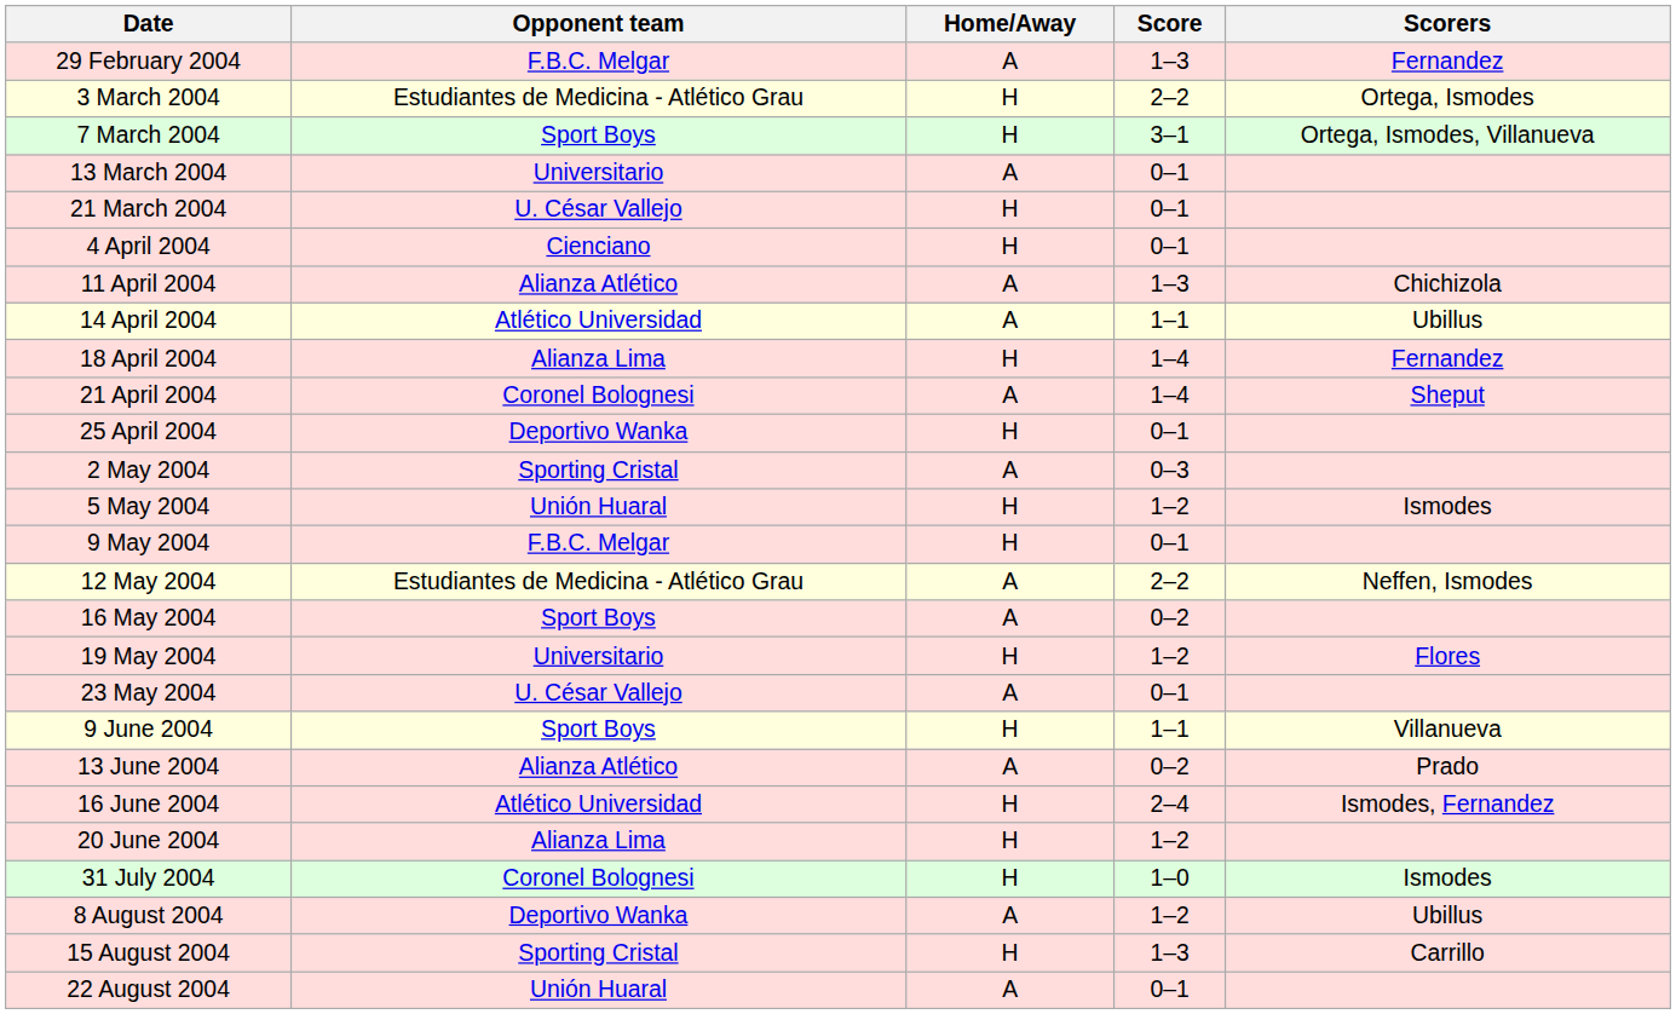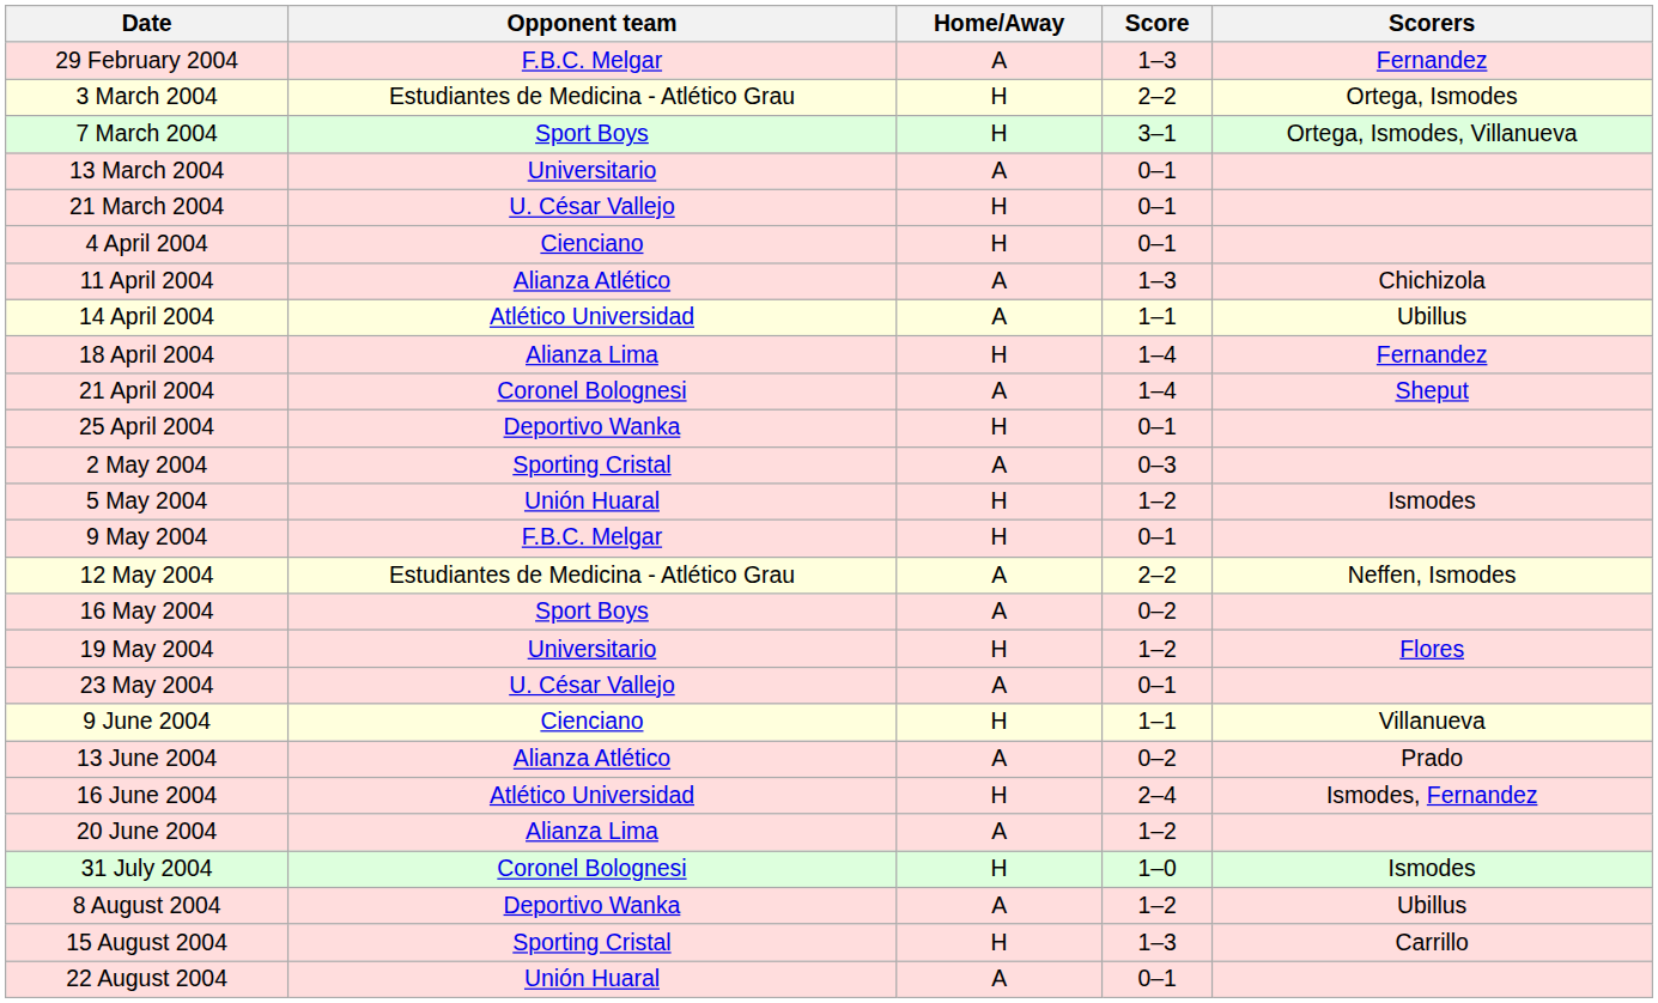 <table class="wikitable" width=90%>
 <tr>
 <th>Date</th>
 <th>Opponent team</th>
 <th>Home/Away</th>
 <th>Score</th>
 <th>Scorers</th>
 </tr>
 <tr bgcolor="#ffdddd">
 <td style="text-align: center">29 February 2004</td>
 <td style="text-align: center"><a href='#'>F.B.C. Melgar</a></td>
 <td style="text-align: center">A</td>
 <td style="text-align: center">1–3</td>
 <td style="text-align: center"><a href='#'>Fernandez</a></td>
 </tr>
 <tr bgcolor="#ffffdd">
 <td style="text-align: center">3 March 2004</td>
 <td style="text-align: center">Estudiantes de Medicina - Atlético Grau</td>
 <td style="text-align: center">H</td>
 <td style="text-align: center">2–2</td>
 <td style="text-align: center">Ortega, Ismodes</td>
 </tr>
 <tr bgcolor="#ddffdd">
 <td style="text-align: center">7 March 2004</td>
 <td style="text-align: center"><a href='#'>Sport Boys</a></td>
 <td style="text-align: center">H</td>
 <td style="text-align: center">3–1</td>
 <td style="text-align: center">Ortega, Ismodes, Villanueva</td>
 </tr>
 <tr bgcolor="#ffdddd">
 <td style="text-align: center">13 March 2004</td>
 <td style="text-align: center"><a href='#'>Universitario</a></td>
 <td style="text-align: center">A</td>
 <td style="text-align: center">0–1</td>
 <td style="text-align: center"></td>
 </tr>
 <tr bgcolor="#ffdddd">
 <td style="text-align: center">21 March 2004</td>
 <td style="text-align: center"><a href='#'>U. César Vallejo</a></td>
 <td style="text-align: center">H</td>
 <td style="text-align: center">0–1</td>
 <td style="text-align: center"></td>
 </tr>
 <tr bgcolor="#ffdddd">
 <td style="text-align: center">4 April 2004</td>
 <td style="text-align: center"><a href='#'>Cienciano</a></td>
 <td style="text-align: center">H</td>
 <td style="text-align: center">0–1</td>
 <td style="text-align: center"></td>
 </tr>
 <tr bgcolor="#ffdddd">
 <td style="text-align: center">11 April 2004</td>
 <td style="text-align: center"><a href='#'>Alianza Atlético</a></td>
 <td style="text-align: center">A</td>
 <td style="text-align: center">1–3</td>
 <td style="text-align: center">Chichizola</td>
 </tr>
 <tr bgcolor="#ffffdd">
 <td style="text-align: center">14 April 2004</td>
 <td style="text-align: center"><a href='#'>Atlético Universidad</a></td>
 <td style="text-align: center">A</td>
 <td style="text-align: center">1–1</td>
 <td style="text-align: center">Ubillus</td>
 </tr>
 <tr bgcolor="#ffdddd">
 <td style="text-align: center">18 April 2004</td>
 <td style="text-align: center"><a href='#'>Alianza Lima</a></td>
 <td style="text-align: center">H</td>
 <td style="text-align: center">1–4</td>
 <td style="text-align: center"><a href='#'>Fernandez</a></td>
 </tr>
 <tr bgcolor="#ffdddd">
 <td style="text-align: center">21 April 2004</td>
 <td style="text-align: center"><a href='#'>Coronel Bolognesi</a></td>
 <td style="text-align: center">A</td>
 <td style="text-align: center">1–4</td>
 <td style="text-align: center"><a href='#'>Sheput</a></td>
 </tr>
 <tr bgcolor="#ffdddd">
 <td style="text-align: center">25 April 2004</td>
 <td style="text-align: center"><a href='#'>Deportivo Wanka</a></td>
 <td style="text-align: center">H</td>
 <td style="text-align: center">0–1</td>
 <td style="text-align: center"></td>
 </tr>
 <tr bgcolor="#ffdddd">
 <td style="text-align: center">2 May 2004</td>
 <td style="text-align: center"><a href='#'>Sporting Cristal</a></td>
 <td style="text-align: center">A</td>
 <td style="text-align: center">0–3</td>
 <td style="text-align: center"></td>
 </tr>
 <tr bgcolor="#ffdddd">
 <td style="text-align: center">5 May 2004</td>
 <td style="text-align: center"><a href='#'>Unión Huaral</a></td>
 <td style="text-align: center">H</td>
 <td style="text-align: center">1–2</td>
 <td style="text-align: center">Ismodes</td>
 </tr>
 <tr bgcolor="#ffdddd">
 <td style="text-align: center">9 May 2004</td>
 <td style="text-align: center"><a href='#'>F.B.C. Melgar</a></td>
 <td style="text-align: center">H</td>
 <td style="text-align: center">0–1</td>
 <td style="text-align: center"></td>
 </tr>
 <tr bgcolor="#ffffdd">
 <td style="text-align: center">12 May 2004</td>
 <td style="text-align: center">Estudiantes de Medicina - Atlético Grau</td>
 <td style="text-align: center">A</td>
 <td style="text-align: center">2–2</td>
 <td style="text-align: center">Neffen, Ismodes</td>
 </tr>
 <tr bgcolor="#ffdddd">
 <td style="text-align: center">16 May 2004</td>
 <td style="text-align: center"><a href='#'>Sport Boys</a></td>
 <td style="text-align: center">A</td>
 <td style="text-align: center">0–2</td>
 <td style="text-align: center"></td>
 </tr>
 <tr bgcolor="#ffdddd">
 <td style="text-align: center">19 May 2004</td>
 <td style="text-align: center"><a href='#'>Universitario</a></td>
 <td style="text-align: center">H</td>
 <td style="text-align: center">1–2</td>
 <td style="text-align: center"><a href='#'>Flores</a></td>
 </tr>
 <tr bgcolor="#ffdddd">
 <td style="text-align: center">23 May 2004</td>
 <td style="text-align: center"><a href='#'>U. César Vallejo</a></td>
 <td style="text-align: center">A</td>
 <td style="text-align: center">0–1</td>
 <td style="text-align: center"></td>
 </tr>
 <tr bgcolor="#ffffdd">
 <td style="text-align: center">9 June 2004</td>
-<td style="text-align: center"><a href='#'>Sport Boys</a></td>
+<td style="text-align: center"><a href='#'>Cienciano</a></td>
 <td style="text-align: center">H</td>
 <td style="text-align: center">1–1</td>
 <td style="text-align: center">Villanueva</td>
 </tr>
 <tr bgcolor="#ffdddd">
 <td style="text-align: center">13 June 2004</td>
 <td style="text-align: center"><a href='#'>Alianza Atlético</a></td>
 <td style="text-align: center">A</td>
 <td style="text-align: center">0–2</td>
 <td style="text-align: center">Prado</td>
 </tr>
 <tr bgcolor="#ffdddd">
 <td style="text-align: center">16 June 2004</td>
 <td style="text-align: center"><a href='#'>Atlético Universidad</a></td>
 <td style="text-align: center">H</td>
 <td style="text-align: center">2–4</td>
 <td style="text-align: center">Ismodes, <a href='#'>Fernandez</a></td>
 </tr>
 <tr bgcolor="#ffdddd">
 <td style="text-align: center">20 June 2004</td>
 <td style="text-align: center"><a href='#'>Alianza Lima</a></td>
-<td style="text-align: center">H</td>
+<td style="text-align: center">A</td>
 <td style="text-align: center">1–2</td>
 <td style="text-align: center"></td>
 </tr>
 <tr bgcolor="#ddffdd">
 <td style="text-align: center">31 July 2004</td>
 <td style="text-align: center"><a href='#'>Coronel Bolognesi</a></td>
 <td style="text-align: center">H</td>
 <td style="text-align: center">1–0</td>
 <td style="text-align: center">Ismodes</td>
 </tr>
 <tr bgcolor="#ffdddd">
 <td style="text-align: center">8 August 2004</td>
 <td style="text-align: center"><a href='#'>Deportivo Wanka</a></td>
 <td style="text-align: center">A</td>
 <td style="text-align: center">1–2</td>
 <td style="text-align: center">Ubillus</td>
 </tr>
 <tr bgcolor="#ffdddd">
 <td style="text-align: center">15 August 2004</td>
 <td style="text-align: center"><a href='#'>Sporting Cristal</a></td>
 <td style="text-align: center">H</td>
 <td style="text-align: center">1–3</td>
 <td style="text-align: center">Carrillo</td>
 </tr>
 <tr bgcolor="#ffdddd">
 <td style="text-align: center">22 August 2004</td>
 <td style="text-align: center"><a href='#'>Unión Huaral</a></td>
 <td style="text-align: center">A</td>
 <td style="text-align: center">0–1</td>
 <td style="text-align: center"></td>
 </tr>
 </table>
